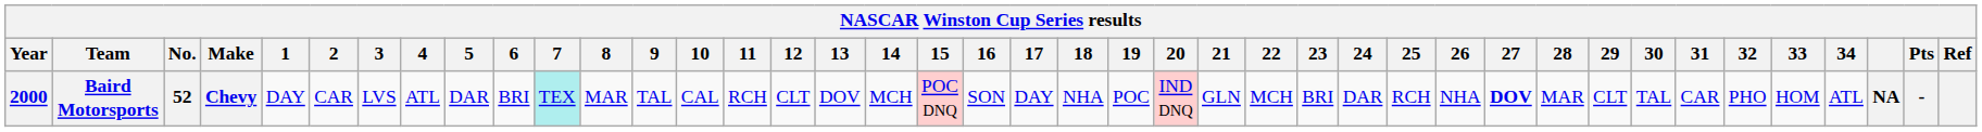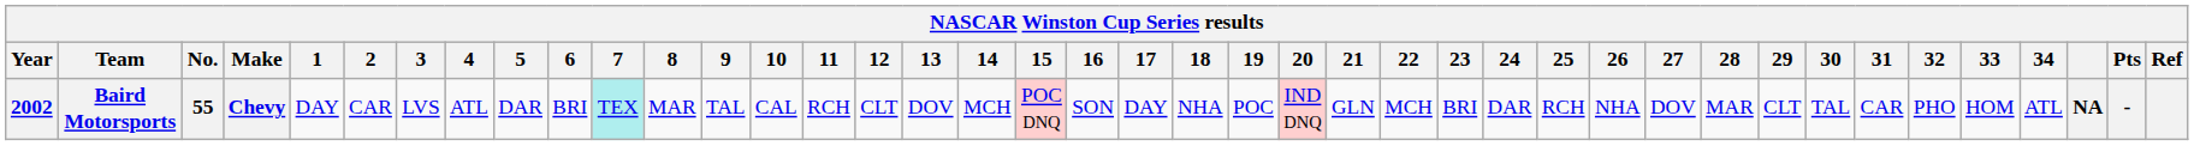 <table class="wikitable" style="text-align:center; font-size:75%">
 <tr>
 <th colspan="43"><a href='#'>NASCAR</a> <a href='#'>Winston Cup Series</a> results</th>
 </tr>
 <tr>
 <th>Year</th>
 <th>Team</th>
 <th>No.</th>
 <th>Make</th>
 <th>1</th>
 <th>2</th>
 <th>3</th>
 <th>4</th>
 <th>5</th>
 <th>6</th>
 <th>7</th>
 <th>8</th>
 <th>9</th>
 <th>10</th>
 <th>11</th>
 <th>12</th>
 <th>13</th>
 <th>14</th>
 <th>15</th>
 <th>16</th>
 <th>17</th>
 <th>18</th>
 <th>19</th>
 <th>20</th>
 <th>21</th>
 <th>22</th>
 <th>23</th>
 <th>24</th>
 <th>25</th>
 <th>26</th>
 <th>27</th>
 <th>28</th>
 <th>29</th>
 <th>30</th>
 <th>31</th>
 <th>32</th>
 <th>33</th>
 <th>34</th>
 <th></th>
 <th>Pts</th>
 <th>Ref</th>
 </tr>
 <tr>
-<th><a href='#'>2000</a></th>
+<th><a href='#'>2002</a></th>
 <th><a href='#'>Baird Motorsports</a></th>
-<th>52</th>
+<th>55</th>
 <th><a href='#'>Chevy</a></th>
 <td><a href='#'>DAY</a></td>
 <td><a href='#'>CAR</a></td>
 <td><a href='#'>LVS</a></td>
 <td><a href='#'>ATL</a></td>
 <td><a href='#'>DAR</a></td>
 <td><a href='#'>BRI</a></td>
 <td style="background: paleturquoise;"><a href='#'>TEX</a></td>
 <td><a href='#'>MAR</a></td>
 <td><a href='#'>TAL</a></td>
 <td><a href='#'>CAL</a></td>
 <td><a href='#'>RCH</a></td>
 <td><a href='#'>CLT</a></td>
 <td><a href='#'>DOV</a></td>
 <td><a href='#'>MCH</a></td>
 <td style="background:#FFCFCF;"><a href='#'>POC</a> <br><small>DNQ</small></td>
 <td><a href='#'>SON</a></td>
 <td><a href='#'>DAY</a></td>
 <td><a href='#'>NHA</a></td>
 <td><a href='#'>POC</a></td>
 <td style="background:#FFCFCF;"><a href='#'>IND</a> <br><small>DNQ</small></td>
 <td><a href='#'>GLN</a></td>
 <td><a href='#'>MCH</a></td>
 <td><a href='#'>BRI</a></td>
 <td><a href='#'>DAR</a></td>
 <td><a href='#'>RCH</a></td>
 <td><a href='#'>NHA</a></td>
-<td><strong><a href='#'>DOV</a></strong></td>
+<td><a href='#'>DOV</a></td>
 <td><a href='#'>MAR</a></td>
 <td><a href='#'>CLT</a></td>
 <td><a href='#'>TAL</a></td>
 <td><a href='#'>CAR</a></td>
 <td><a href='#'>PHO</a></td>
 <td><a href='#'>HOM</a></td>
 <td><a href='#'>ATL</a></td>
 <th>NA</th>
 <th>-</th>
 <th></th>
 </tr>
 </table>
